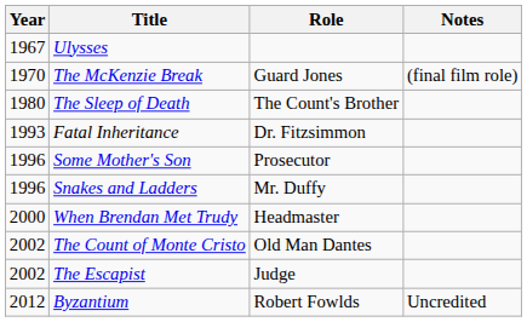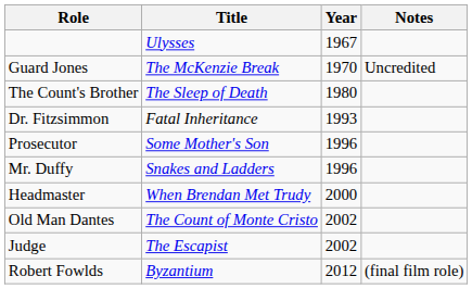 <table class="wikitable">
 <tr>
+<th>Role</th>
+<th>Title</th>
 <th>Year</th>
-<th>Title</th>
-<th>Role</th>
 <th>Notes</th>
 </tr>
 <tr>
+<td></td>
+<td><em><a href='#'>Ulysses</a></em></td>
 <td>1967</td>
-<td><em><a href='#'>Ulysses</a></em></td>
-<td></td>
 <td></td>
 </tr>
 <tr>
+<td>Guard Jones</td>
+<td><em><a href='#'>The McKenzie Break</a></em></td>
 <td>1970</td>
-<td><em><a href='#'>The McKenzie Break</a></em></td>
-<td>Guard Jones</td>
-<td>(final film role)</td>
+<td>Uncredited</td>
 </tr>
 <tr>
+<td>The Count's Brother</td>
+<td><em><a href='#'>The Sleep of Death</a></em></td>
 <td>1980</td>
-<td><em><a href='#'>The Sleep of Death</a></em></td>
-<td>The Count's Brother</td>
 <td></td>
 </tr>
 <tr>
+<td>Dr. Fitzsimmon</td>
+<td><em>Fatal Inheritance</em></td>
 <td>1993</td>
-<td><em>Fatal Inheritance</em></td>
-<td>Dr. Fitzsimmon</td>
 <td></td>
 </tr>
 <tr>
+<td>Prosecutor</td>
+<td><em><a href='#'>Some Mother's Son</a></em></td>
 <td>1996</td>
-<td><em><a href='#'>Some Mother's Son</a></em></td>
-<td>Prosecutor</td>
 <td></td>
 </tr>
 <tr>
+<td>Mr. Duffy</td>
+<td><em><a href='#'>Snakes and Ladders</a></em></td>
 <td>1996</td>
-<td><em><a href='#'>Snakes and Ladders</a></em></td>
-<td>Mr. Duffy</td>
 <td></td>
 </tr>
 <tr>
+<td>Headmaster</td>
+<td><em><a href='#'>When Brendan Met Trudy</a></em></td>
 <td>2000</td>
-<td><em><a href='#'>When Brendan Met Trudy</a></em></td>
-<td>Headmaster</td>
 <td></td>
 </tr>
 <tr>
+<td>Old Man Dantes</td>
+<td><em><a href='#'>The Count of Monte Cristo</a></em></td>
 <td>2002</td>
-<td><em><a href='#'>The Count of Monte Cristo</a></em></td>
-<td>Old Man Dantes</td>
 <td></td>
 </tr>
 <tr>
+<td>Judge</td>
+<td><em><a href='#'>The Escapist</a></em></td>
 <td>2002</td>
-<td><em><a href='#'>The Escapist</a></em></td>
-<td>Judge</td>
 <td></td>
 </tr>
 <tr>
+<td>Robert Fowlds</td>
+<td><em><a href='#'>Byzantium</a></em></td>
 <td>2012</td>
-<td><em><a href='#'>Byzantium</a></em></td>
-<td>Robert Fowlds</td>
-<td>Uncredited</td>
+<td>(final film role)</td>
 </tr>
 </table>
